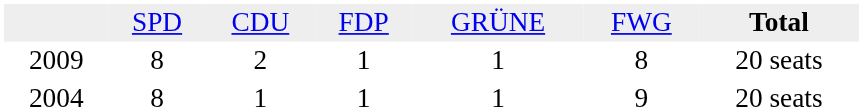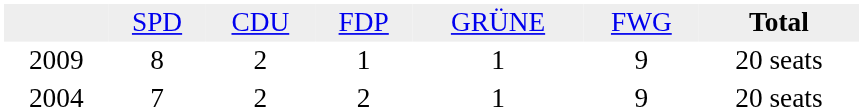 <table border="0" cellpadding="2" cellspacing="0" width="500">
 <tr bgcolor="#eeeeee" align="center">
 <td></td>
 <td><a href='#'>SPD</a></td>
 <td><a href='#'>CDU</a></td>
 <td><a href='#'>FDP</a></td>
 <td><a href='#'>GRÜNE</a></td>
 <td><a href='#'>FWG</a></td>
 <td><strong>Total</strong></td>
 </tr>
 <tr align="center">
 <td>2009</td>
 <td>8</td>
 <td>2</td>
 <td>1</td>
 <td>1</td>
-<td>8</td>
+<td>9</td>
 <td>20 seats</td>
 </tr>
 <tr align="center">
 <td>2004</td>
-<td>8</td>
-<td>1</td>
-<td>1</td>
+<td>7</td>
+<td>2</td>
+<td>2</td>
 <td>1</td>
 <td>9</td>
 <td>20 seats</td>
 </tr>
 </table>
